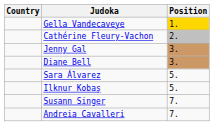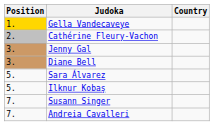 <table class=wikitable>
 <tr>
+<th width=10>Position</th>
+<th width=200>Judoka</th>
 <th width=10>Country</th>
-<th width=200>Judoka</th>
-<th width=10>Position</th>
 </tr>
 <tr>
+<td bgcolor=gold>1.</td>
+<td><a href='#'>Gella Vandecaveye</a></td>
 <td></td>
-<td><a href='#'>Gella Vandecaveye</a></td>
-<td bgcolor=gold>1.</td>
 </tr>
 <tr>
+<td bgcolor="silver">2.</td>
+<td><a href='#'>Cathérine Fleury-Vachon</a></td>
 <td></td>
-<td><a href='#'>Cathérine Fleury-Vachon</a></td>
-<td bgcolor="silver">2.</td>
 </tr>
 <tr>
+<td bgcolor="CC9966">3.</td>
+<td><a href='#'>Jenny Gal</a></td>
 <td></td>
-<td><a href='#'>Jenny Gal</a></td>
-<td bgcolor="CC9966">3.</td>
 </tr>
 <tr>
+<td bgcolor="CC9966">3.</td>
+<td><a href='#'>Diane Bell</a></td>
 <td></td>
-<td><a href='#'>Diane Bell</a></td>
-<td bgcolor="CC9966">3.</td>
 </tr>
 <tr>
+<td>5.</td>
+<td><a href='#'>Sara Álvarez</a></td>
 <td></td>
-<td><a href='#'>Sara Álvarez</a></td>
-<td>5.</td>
 </tr>
 <tr>
+<td>5.</td>
+<td><a href='#'>Ilknur Kobaş</a></td>
 <td></td>
-<td><a href='#'>Ilknur Kobaş</a></td>
-<td>5.</td>
 </tr>
 <tr>
+<td>7.</td>
+<td><a href='#'>Susann Singer</a></td>
 <td></td>
-<td><a href='#'>Susann Singer</a></td>
-<td>7.</td>
 </tr>
 <tr>
+<td>7.</td>
+<td><a href='#'>Andreia Cavalleri</a></td>
 <td></td>
-<td><a href='#'>Andreia Cavalleri</a></td>
-<td>7.</td>
 </tr>
 </table>
